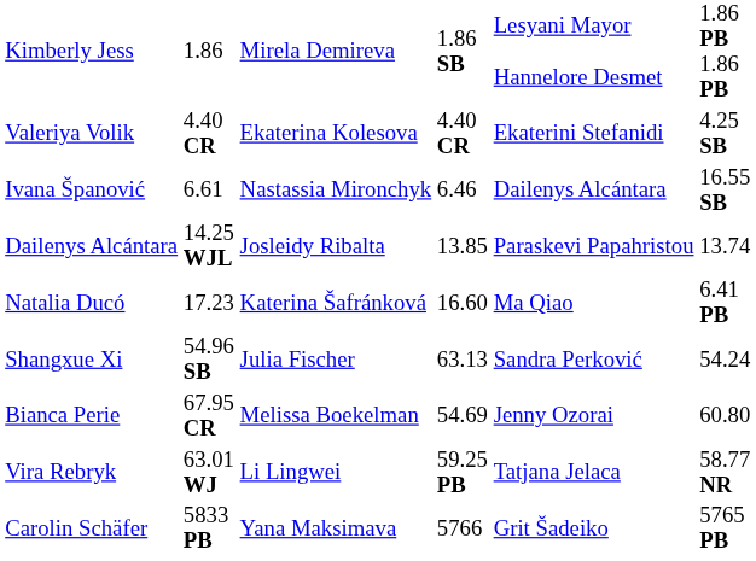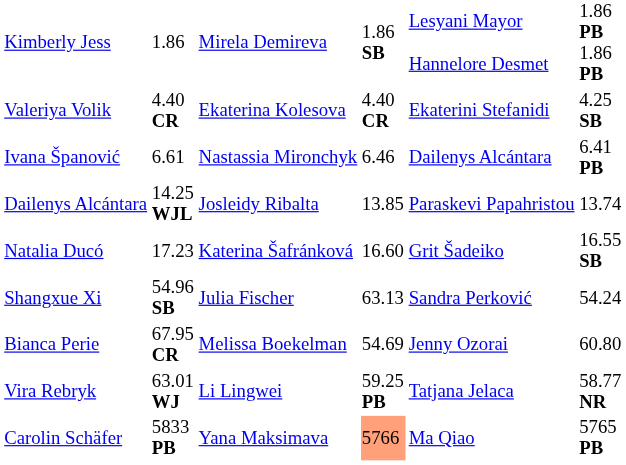 <table>
 <tr>
 <td></td>
 <td><a href='#'>Kimberly Jess</a><br></td>
 <td>1.86</td>
 <td><a href='#'>Mirela Demireva</a><br></td>
 <td>1.86<br><strong>SB</strong></td>
 <td><a href='#'>Lesyani Mayor</a><br><br><a href='#'>Hannelore Desmet</a><br> </td>
 <td>1.86 <br><strong>PB</strong><br>1.86 <br><strong>PB</strong></td>
 </tr>
 <tr>
 <td></td>
 <td><a href='#'>Valeriya Volik</a> <br></td>
 <td>4.40<br><strong>CR</strong></td>
 <td><a href='#'>Ekaterina Kolesova</a>  <br></td>
 <td>4.40<br><strong>CR</strong></td>
 <td><a href='#'>Ekaterini Stefanidi</a> <br></td>
 <td>4.25<br><strong>SB</strong></td>
 </tr>
 <tr>
 <td></td>
 <td><a href='#'>Ivana Španović</a><br></td>
 <td>6.61</td>
 <td><a href='#'>Nastassia Mironchyk</a><br></td>
 <td>6.46</td>
 <td><a href='#'>Dailenys Alcántara</a><br></td>
-<td>16.55<br><strong>SB</strong></td>
+<td>6.41<br><strong>PB</strong></td>
 </tr>
 <tr>
 <td></td>
 <td><a href='#'>Dailenys Alcántara</a><br></td>
 <td>14.25 <br><strong>WJL</strong></td>
 <td><a href='#'>Josleidy Ribalta</a><br></td>
 <td>13.85</td>
 <td><a href='#'>Paraskevi Papahristou</a><br></td>
 <td>13.74</td>
 </tr>
 <tr>
 <td></td>
 <td><a href='#'>Natalia Ducó</a><br></td>
 <td>17.23</td>
 <td><a href='#'>Katerina Šafránková</a><br></td>
 <td>16.60</td>
-<td><a href='#'>Ma Qiao</a><br></td>
-<td>6.41<br><strong>PB</strong></td>
+<td><a href='#'>Grit Šadeiko</a><br></td>
+<td>16.55<br><strong>SB</strong></td>
 </tr>
 <tr>
 <td></td>
 <td><a href='#'>Shangxue Xi</a><br></td>
 <td>54.96 <br><strong>SB</strong></td>
 <td><a href='#'>Julia Fischer</a><br></td>
 <td>63.13</td>
 <td><a href='#'>Sandra Perković</a><br></td>
 <td>54.24</td>
 </tr>
 <tr>
 <td></td>
 <td><a href='#'>Bianca Perie</a><br></td>
 <td>67.95<br><strong>CR</strong></td>
 <td><a href='#'>Melissa Boekelman</a><br></td>
 <td>54.69</td>
 <td><a href='#'>Jenny Ozorai</a><br></td>
 <td>60.80</td>
 </tr>
 <tr>
 <td></td>
 <td><a href='#'>Vira Rebryk</a><br></td>
 <td>63.01<br><strong>WJ</strong></td>
 <td><a href='#'>Li Lingwei</a><br></td>
 <td>59.25<br><strong>PB</strong></td>
 <td><a href='#'>Tatjana Jelaca</a><br></td>
 <td>58.77 <br><strong>NR</strong></td>
 </tr>
 <tr>
 <td></td>
 <td><a href='#'>Carolin Schäfer</a><br></td>
 <td>5833<br><strong>PB</strong></td>
 <td><a href='#'>Yana Maksimava</a><br></td>
-<td>5766</td>
-<td><a href='#'>Grit Šadeiko</a><br></td>
+<td style="background: lightsalmon;">5766</td>
+<td><a href='#'>Ma Qiao</a><br></td>
 <td>5765<br><strong>PB</strong></td>
 </tr>
 <tr>
 <td colspan=8></td>
 </tr>
 </table>
